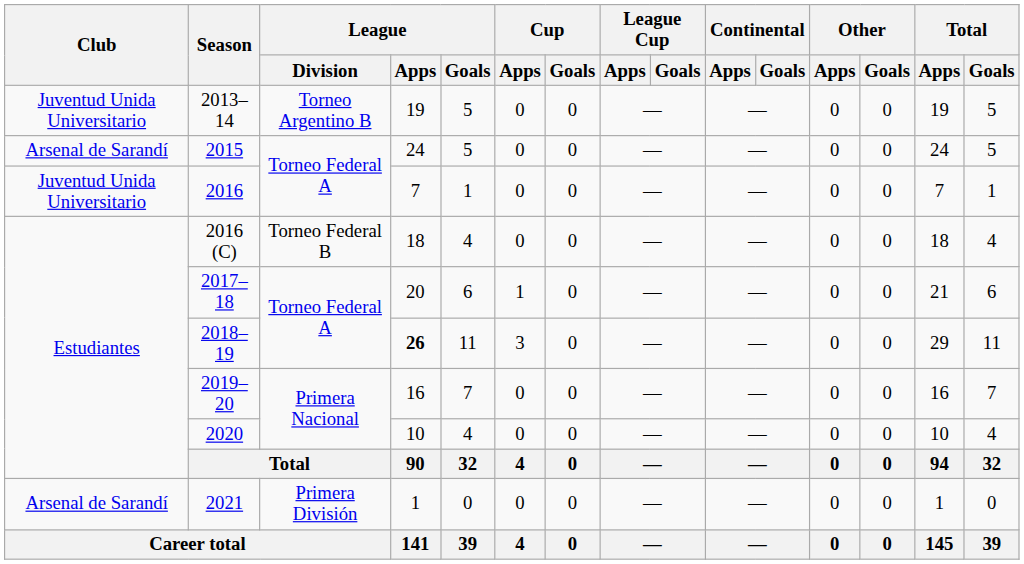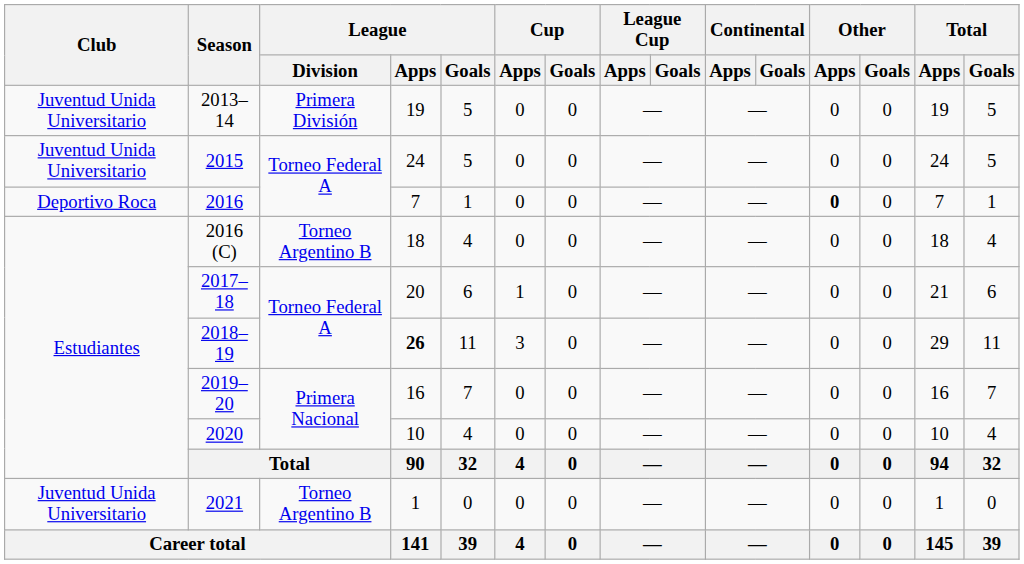 <table class="wikitable" style="text-align:center">
 <tr>
 <th rowspan="2">Club</th>
 <th rowspan="2">Season</th>
 <th colspan="3">League</th>
 <th colspan="2">Cup</th>
 <th colspan="2">League Cup</th>
 <th colspan="2">Continental</th>
 <th colspan="2">Other</th>
 <th colspan="2">Total</th>
 </tr>
 <tr>
 <th>Division</th>
 <th>Apps</th>
 <th>Goals</th>
 <th>Apps</th>
 <th>Goals</th>
 <th>Apps</th>
 <th>Goals</th>
 <th>Apps</th>
 <th>Goals</th>
 <th>Apps</th>
 <th>Goals</th>
 <th>Apps</th>
 <th>Goals</th>
 </tr>
 <tr>
 <td rowspan="1"><a href='#'>Juventud Unida Universitario</a></td>
 <td>2013–14</td>
-<td rowspan="1"><a href='#'>Torneo Argentino B</a></td>
+<td rowspan="1"><a href='#'>Primera División</a></td>
 <td>19</td>
 <td>5</td>
 <td>0</td>
 <td>0</td>
 <td colspan="2">—</td>
 <td colspan="2">—</td>
 <td>0</td>
 <td>0</td>
 <td>19</td>
 <td>5</td>
 </tr>
 <tr>
-<td rowspan="1"><a href='#'>Arsenal de Sarandí</a></td>
+<td rowspan="1"><a href='#'>Juventud Unida Universitario</a></td>
 <td><a href='#'>2015</a></td>
 <td rowspan="2"><a href='#'>Torneo Federal A</a></td>
 <td>24</td>
 <td>5</td>
 <td>0</td>
 <td>0</td>
 <td colspan="2">—</td>
 <td colspan="2">—</td>
 <td>0</td>
 <td>0</td>
 <td>24</td>
 <td>5</td>
 </tr>
 <tr>
-<td rowspan="1"><a href='#'>Juventud Unida Universitario</a></td>
+<td rowspan="1"><a href='#'>Deportivo Roca</a></td>
 <td><a href='#'>2016</a></td>
 <td>7</td>
 <td>1</td>
 <td>0</td>
 <td>0</td>
 <td colspan="2">—</td>
 <td colspan="2">—</td>
-<td>0</td>
+<td><strong>0</strong></td>
 <td>0</td>
 <td>7</td>
 <td>1</td>
 </tr>
 <tr>
 <td rowspan="6"><a href='#'>Estudiantes</a></td>
 <td>2016 (C)</td>
-<td rowspan="1">Torneo Federal B</td>
+<td rowspan="1"><a href='#'>Torneo Argentino B</a></td>
 <td>18</td>
 <td>4</td>
 <td>0</td>
 <td>0</td>
 <td colspan="2">—</td>
 <td colspan="2">—</td>
 <td>0</td>
 <td>0</td>
 <td>18</td>
 <td>4</td>
 </tr>
 <tr>
 <td><a href='#'>2017–18</a></td>
 <td rowspan="2"><a href='#'>Torneo Federal A</a></td>
 <td>20</td>
 <td>6</td>
 <td>1</td>
 <td>0</td>
 <td colspan="2">—</td>
 <td colspan="2">—</td>
 <td>0</td>
 <td>0</td>
 <td>21</td>
 <td>6</td>
 </tr>
 <tr>
 <td><a href='#'>2018–19</a></td>
 <td><strong>26</strong></td>
 <td>11</td>
 <td>3</td>
 <td>0</td>
 <td colspan="2">—</td>
 <td colspan="2">—</td>
 <td>0</td>
 <td>0</td>
 <td>29</td>
 <td>11</td>
 </tr>
 <tr>
 <td><a href='#'>2019–20</a></td>
 <td rowspan="2"><a href='#'>Primera Nacional</a></td>
 <td>16</td>
 <td>7</td>
 <td>0</td>
 <td>0</td>
 <td colspan="2">—</td>
 <td colspan="2">—</td>
 <td>0</td>
 <td>0</td>
 <td>16</td>
 <td>7</td>
 </tr>
 <tr>
 <td><a href='#'>2020</a></td>
 <td>10</td>
 <td>4</td>
 <td>0</td>
 <td>0</td>
 <td colspan="2">—</td>
 <td colspan="2">—</td>
 <td>0</td>
 <td>0</td>
 <td>10</td>
 <td>4</td>
 </tr>
 <tr>
 <th colspan="2">Total</th>
 <th>90</th>
 <th>32</th>
 <th>4</th>
 <th>0</th>
 <th colspan="2">—</th>
 <th colspan="2">—</th>
 <th>0</th>
 <th>0</th>
 <th>94</th>
 <th>32</th>
 </tr>
 <tr>
-<td rowspan="1"><a href='#'>Arsenal de Sarandí</a></td>
+<td rowspan="1"><a href='#'>Juventud Unida Universitario</a></td>
 <td><a href='#'>2021</a></td>
-<td rowspan="1"><a href='#'>Primera División</a></td>
+<td rowspan="1"><a href='#'>Torneo Argentino B</a></td>
 <td>1</td>
 <td>0</td>
 <td>0</td>
 <td>0</td>
 <td colspan="2">—</td>
 <td colspan="2">—</td>
 <td>0</td>
 <td>0</td>
 <td>1</td>
 <td>0</td>
 </tr>
 <tr>
 <th colspan="3">Career total</th>
 <th>141</th>
 <th>39</th>
 <th>4</th>
 <th>0</th>
 <th colspan="2">—</th>
 <th colspan="2">—</th>
 <th>0</th>
 <th>0</th>
 <th>145</th>
 <th>39</th>
 </tr>
 </table>
